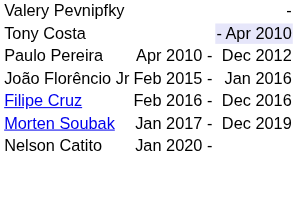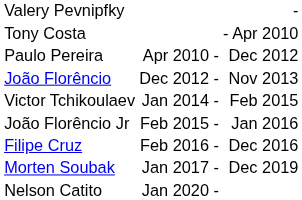 <table border="0">
 <tr>
 <td></td>
 <td>Valery Pevnipfky</td>
 <td></td>
 <td align=right>-</td>
 </tr>
 <tr>
 <td></td>
 <td>Tony Costa</td>
 <td></td>
-<td align=right style="background: lavender;">- Apr 2010</td>
+<td align=right>- Apr 2010</td>
 </tr>
 <tr>
 <td></td>
 <td>Paulo Pereira</td>
 <td align=right>Apr 2010 -</td>
 <td align=right>Dec 2012</td>
+</tr>
+<tr>
+<td></td>
+<td><a href='#'>João Florêncio</a></td>
+<td align=right>Dec 2012 -</td>
+<td align=right>Nov 2013</td>
+</tr>
+<tr>
+<td></td>
+<td>Victor Tchikoulaev</td>
+<td align=right>Jan 2014 -</td>
+<td align=right>Feb 2015</td>
 </tr>
 <tr>
 <td></td>
 <td>João Florêncio Jr</td>
 <td align=right>Feb 2015 -</td>
 <td align=right>Jan 2016</td>
 </tr>
 <tr>
 <td></td>
 <td><a href='#'>Filipe Cruz</a></td>
 <td align=right>Feb 2016 -</td>
 <td align=right>Dec 2016</td>
 </tr>
 <tr>
 <td></td>
 <td><a href='#'>Morten Soubak</a></td>
 <td align=right>Jan 2017 -</td>
 <td align=right>Dec 2019</td>
 </tr>
 <tr>
 <td></td>
 <td>Nelson Catito</td>
 <td align=right>Jan 2020 -</td>
 <td align=right></td>
 </tr>
 </table>
